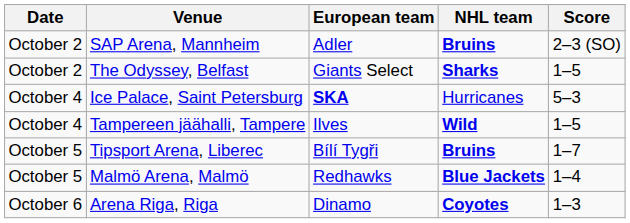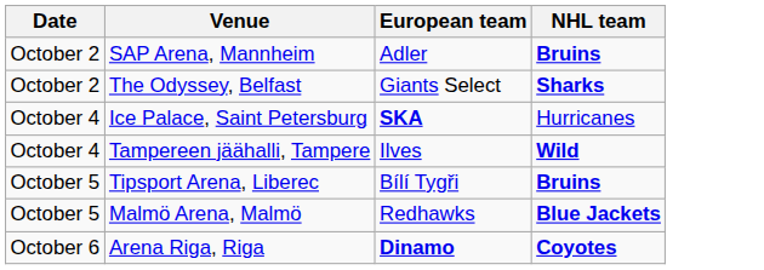 <table class="wikitable">
 <tr>
 <th>Date</th>
 <th>Venue</th>
 <th>European team</th>
 <th>NHL team</th>
-<th>Score</th>
 </tr>
 <tr>
 <td>October 2</td>
 <td><a href='#'>SAP Arena</a>, <a href='#'>Mannheim</a></td>
 <td> <a href='#'>Adler</a></td>
 <td><strong><a href='#'>Bruins</a></strong></td>
-<td>2–3 (SO)</td>
 </tr>
 <tr>
 <td>October 2</td>
 <td><a href='#'>The Odyssey</a>, <a href='#'>Belfast</a></td>
 <td> <a href='#'>Giants</a> Select</td>
 <td><strong><a href='#'>Sharks</a></strong></td>
-<td>1–5</td>
 </tr>
 <tr>
 <td>October 4</td>
 <td><a href='#'>Ice Palace</a>, <a href='#'>Saint Petersburg</a></td>
 <td> <strong><a href='#'>SKA</a></strong></td>
 <td><a href='#'>Hurricanes</a></td>
-<td>5–3</td>
 </tr>
 <tr>
 <td>October 4</td>
 <td><a href='#'>Tampereen jäähalli</a>, <a href='#'>Tampere</a></td>
 <td> <a href='#'>Ilves</a></td>
 <td><strong><a href='#'>Wild</a></strong></td>
-<td>1–5</td>
 </tr>
 <tr>
 <td>October 5</td>
 <td><a href='#'>Tipsport Arena</a>, <a href='#'>Liberec</a></td>
 <td> <a href='#'>Bílí Tygři</a></td>
 <td><strong><a href='#'>Bruins</a></strong></td>
-<td>1–7</td>
 </tr>
 <tr>
 <td>October 5</td>
 <td><a href='#'>Malmö Arena</a>, <a href='#'>Malmö</a></td>
 <td> <a href='#'>Redhawks</a></td>
 <td><strong><a href='#'>Blue Jackets</a></strong></td>
-<td>1–4</td>
 </tr>
 <tr>
 <td>October 6</td>
 <td><a href='#'>Arena Riga</a>, <a href='#'>Riga</a></td>
-<td> <a href='#'>Dinamo</a></td>
+<td><strong> <a href='#'>Dinamo</a></strong></td>
 <td><strong><a href='#'>Coyotes</a></strong></td>
-<td>1–3</td>
 </tr>
 </table>
